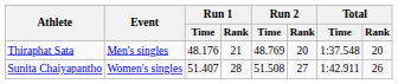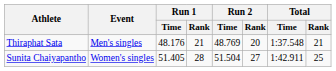 <table class="wikitable" style="font-size:90%">
 <tr>
 <th rowspan="2">Athlete</th>
 <th rowspan="2">Event</th>
 <th colspan="2">Run 1</th>
 <th colspan="2">Run 2</th>
 <th colspan="2">Total</th>
 </tr>
 <tr style="font-size:95%">
 <th>Time</th>
 <th>Rank</th>
 <th>Time</th>
 <th>Rank</th>
 <th>Time</th>
 <th>Rank</th>
 </tr>
 <tr align=center>
 <td align=left><a href='#'>Thiraphat Sata</a></td>
 <td align=left><a href='#'>Men's singles</a></td>
 <td>48.176</td>
 <td>21</td>
 <td>48.769</td>
 <td>20</td>
 <td>1:37.548</td>
-<td>20</td>
+<td>21</td>
 </tr>
 <tr align=center>
 <td align=left><a href='#'>Sunita Chaiyapantho</a></td>
 <td align=left><a href='#'>Women's singles</a></td>
-<td>51.407</td>
+<td>51.405</td>
 <td>28</td>
-<td>51.508</td>
+<td>51.504</td>
 <td>27</td>
 <td>1:42.911</td>
-<td>26</td>
+<td>25</td>
 </tr>
 </table>
